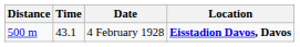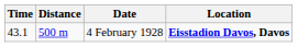 <table class="wikitable">
 <tr>
+<th>Time</th>
 <th>Distance</th>
-<th>Time</th>
 <th>Date</th>
 <th>Location</th>
 </tr>
 <tr>
+<td>43.1</td>
 <td><a href='#'>500 m</a></td>
-<td>43.1</td>
 <td>4 February 1928</td>
 <td align="left"><strong><a href='#'>Eisstadion Davos</a>, Davos</strong></td>
 </tr>
 </table>
